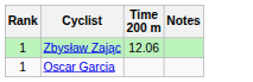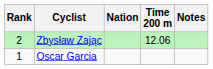 <table class="wikitable sortable" style="text-align:center">
 <tr>
 <th>Rank</th>
 <th>Cyclist</th>
+<th>Nation</th>
 <th>Time<br>200 m</th>
 <th>Notes</th>
 </tr>
 <tr bgcolor=bbf3bb>
-<td>1</td>
+<td>2</td>
 <td align=left><a href='#'>Zbysław Zając</a></td>
+<td align=left></td>
 <td>12.06</td>
 <td></td>
 </tr>
 <tr>
 <td>1</td>
 <td align=left><a href='#'>Oscar Garcia</a></td>
+<td align=left></td>
 <td></td>
 <td></td>
 </tr>
 </table>
